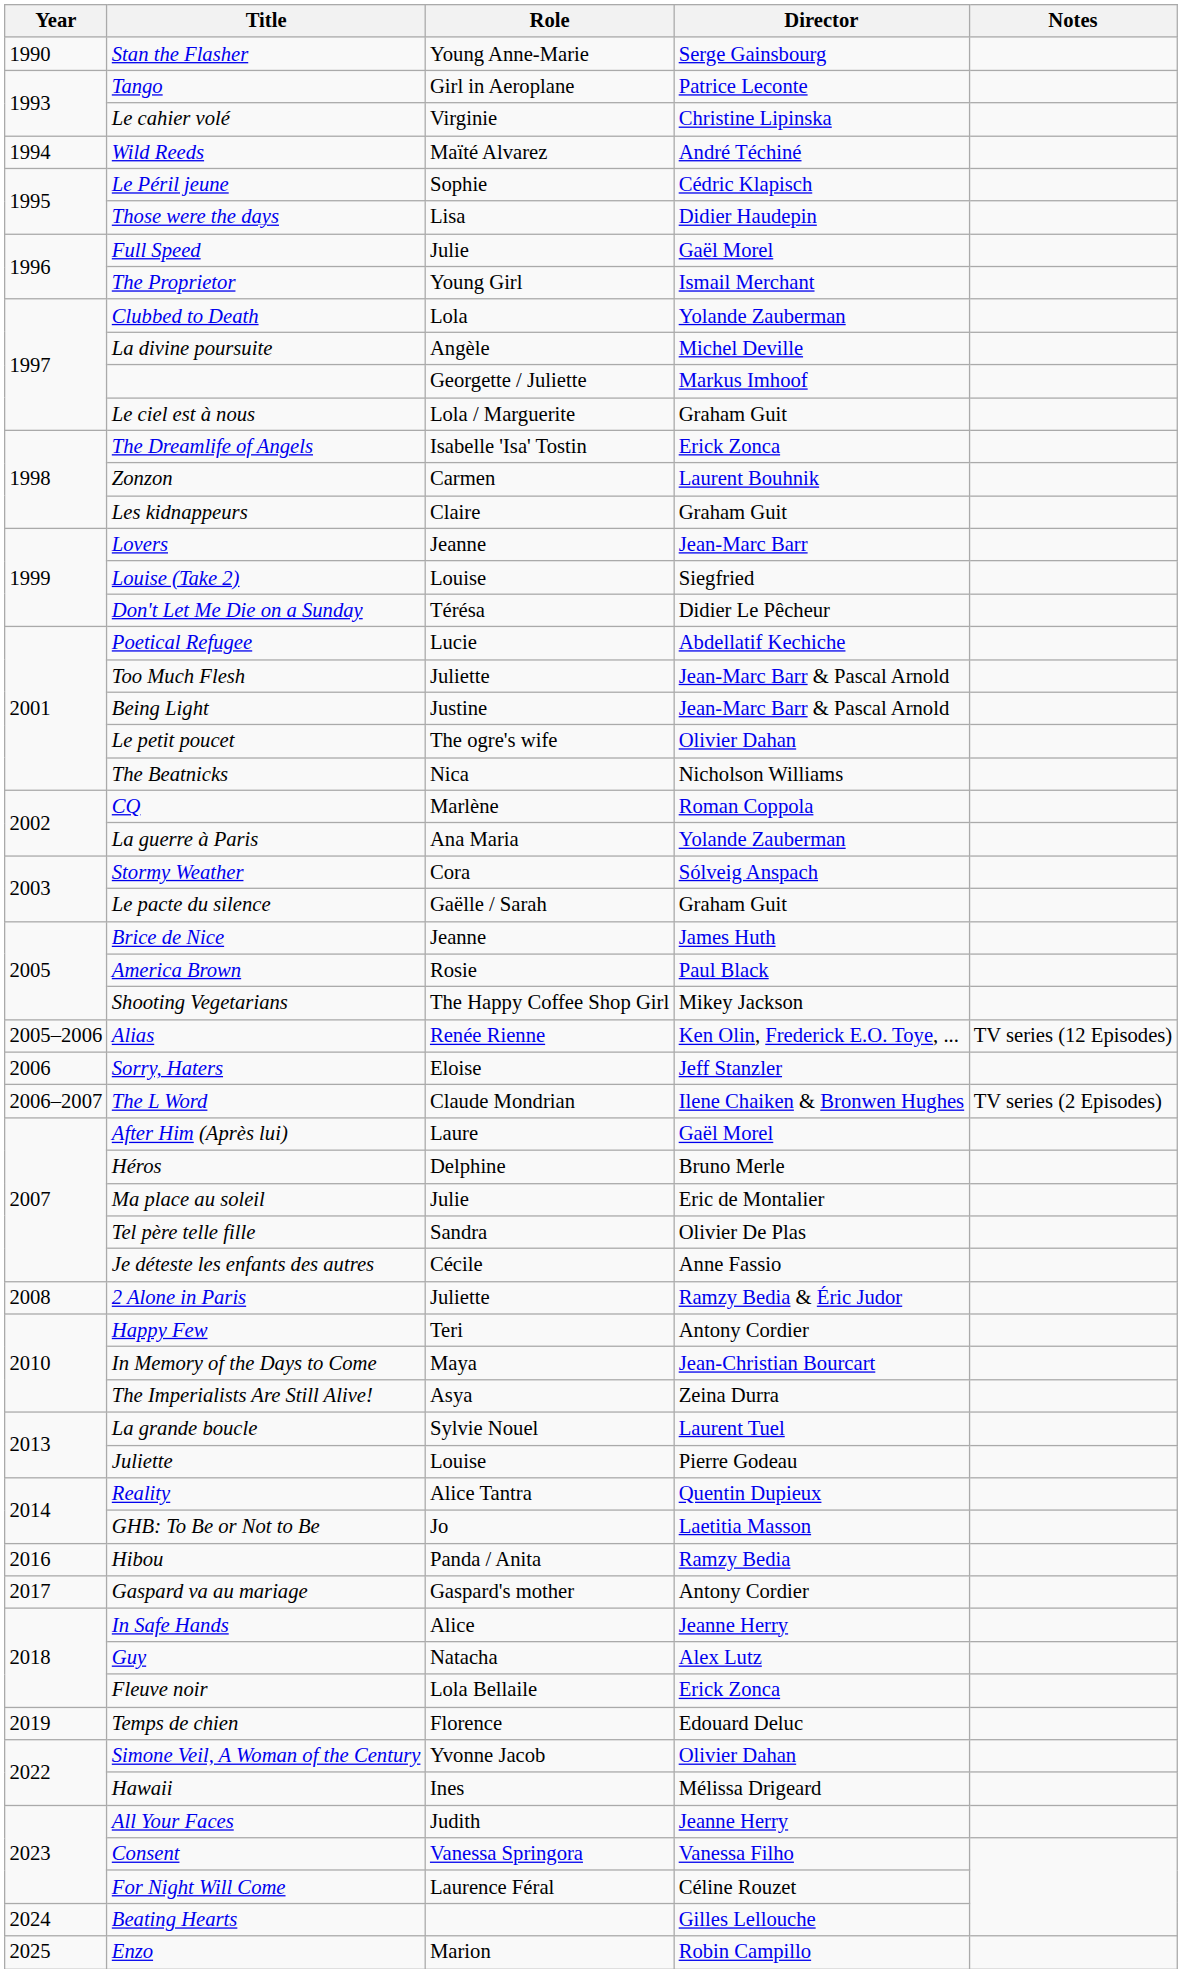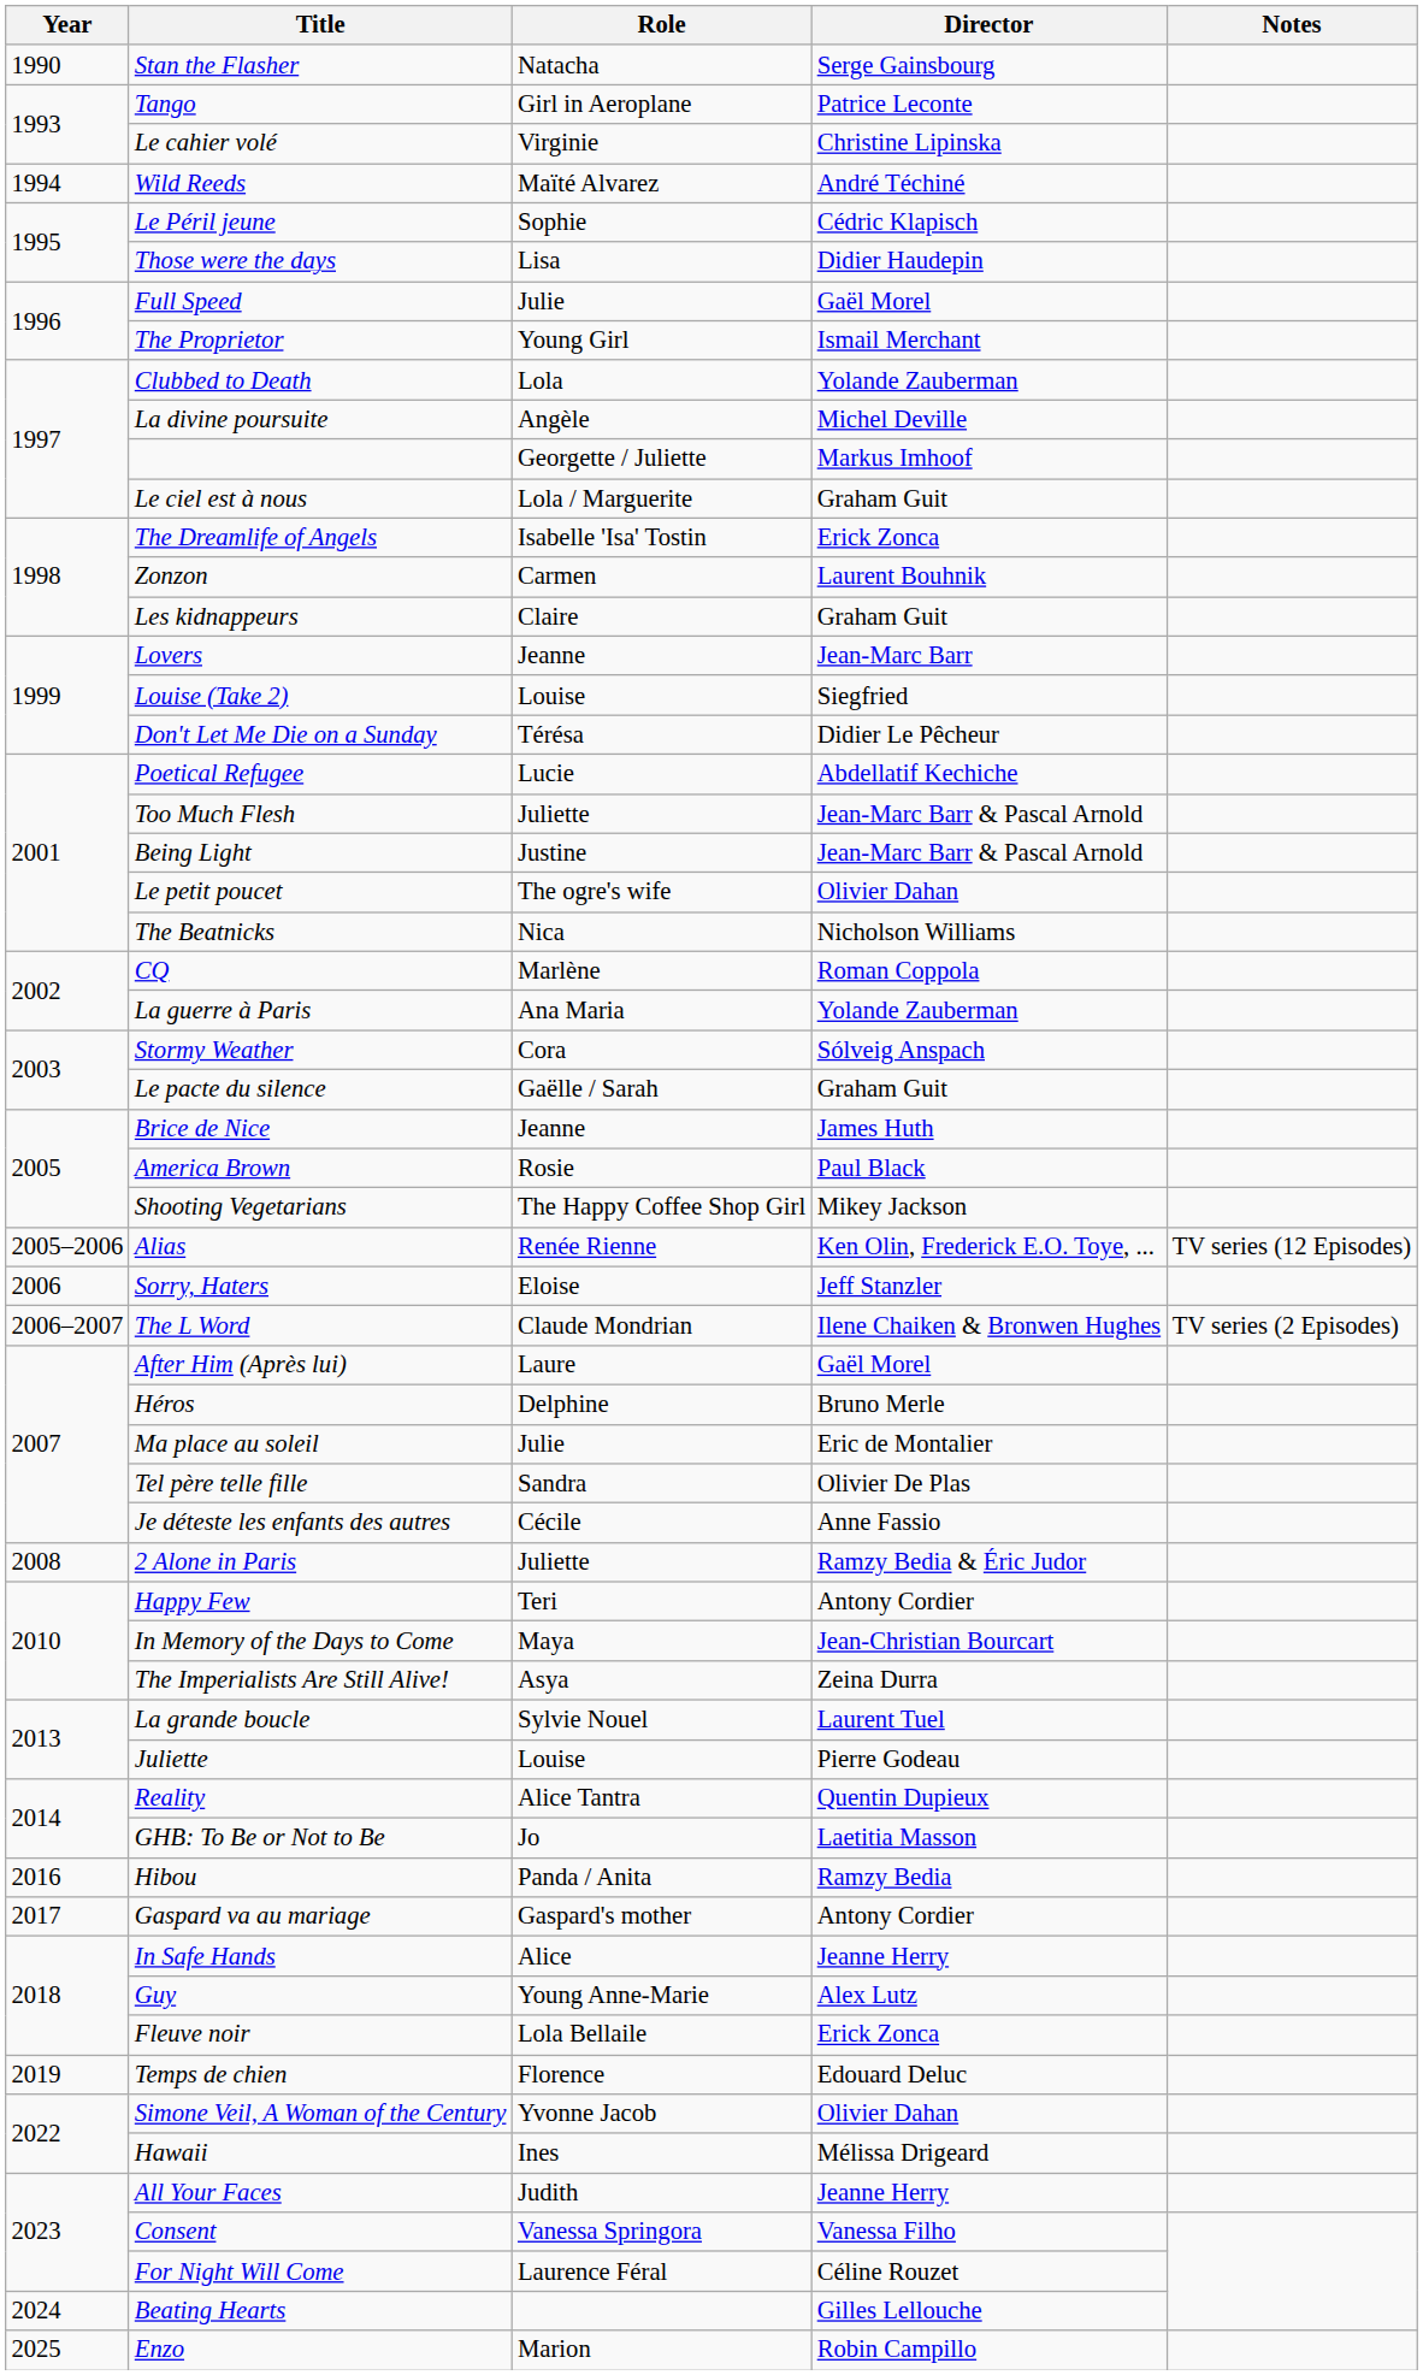 <table class="wikitable sortable">
 <tr>
 <th>Year</th>
 <th>Title</th>
 <th>Role</th>
 <th>Director</th>
 <th>Notes</th>
 </tr>
 <tr>
 <td>1990</td>
 <td><em><a href='#'>Stan the Flasher</a></em></td>
-<td>Young Anne-Marie</td>
+<td>Natacha</td>
 <td><a href='#'>Serge Gainsbourg</a></td>
 <td></td>
 </tr>
 <tr>
 <td rowspan=2>1993</td>
 <td><em><a href='#'>Tango</a></em></td>
 <td>Girl in Aeroplane</td>
 <td><a href='#'>Patrice Leconte</a></td>
 <td></td>
 </tr>
 <tr>
 <td><em>Le cahier volé</em></td>
 <td>Virginie</td>
 <td><a href='#'>Christine Lipinska</a></td>
 <td></td>
 </tr>
 <tr>
 <td>1994</td>
 <td><em><a href='#'>Wild Reeds</a></em></td>
 <td>Maïté Alvarez</td>
 <td><a href='#'>André Téchiné</a></td>
 <td></td>
 </tr>
 <tr>
 <td rowspan=2>1995</td>
 <td><em><a href='#'>Le Péril jeune</a></em></td>
 <td>Sophie</td>
 <td><a href='#'>Cédric Klapisch</a></td>
 <td></td>
 </tr>
 <tr>
 <td><em><a href='#'>Those were the days</a></em></td>
 <td>Lisa</td>
 <td><a href='#'>Didier Haudepin</a></td>
 <td></td>
 </tr>
 <tr>
 <td rowspan=2>1996</td>
 <td><em><a href='#'>Full Speed</a></em></td>
 <td>Julie</td>
 <td><a href='#'>Gaël Morel</a></td>
 <td></td>
 </tr>
 <tr>
 <td><em><a href='#'>The Proprietor</a></em></td>
 <td>Young Girl</td>
 <td><a href='#'>Ismail Merchant</a></td>
 <td></td>
 </tr>
 <tr>
 <td rowspan=4>1997</td>
 <td><em><a href='#'>Clubbed to Death</a></em></td>
 <td>Lola</td>
 <td><a href='#'>Yolande Zauberman</a></td>
 <td></td>
 </tr>
 <tr>
 <td><em>La divine poursuite</em></td>
 <td>Angèle</td>
 <td><a href='#'>Michel Deville</a></td>
 <td></td>
 </tr>
 <tr>
 <td><em></em></td>
 <td>Georgette / Juliette</td>
 <td><a href='#'>Markus Imhoof</a></td>
 <td></td>
 </tr>
 <tr>
 <td><em>Le ciel est à nous</em></td>
 <td>Lola / Marguerite</td>
 <td>Graham Guit</td>
 <td></td>
 </tr>
 <tr>
 <td rowspan=3>1998</td>
 <td><em><a href='#'>The Dreamlife of Angels</a></em></td>
 <td>Isabelle 'Isa' Tostin</td>
 <td><a href='#'>Erick Zonca</a></td>
 <td></td>
 </tr>
 <tr>
 <td><em>Zonzon</em></td>
 <td>Carmen</td>
 <td><a href='#'>Laurent Bouhnik</a></td>
 <td></td>
 </tr>
 <tr>
 <td><em>Les kidnappeurs</em></td>
 <td>Claire</td>
 <td>Graham Guit</td>
 <td></td>
 </tr>
 <tr>
 <td rowspan=3>1999</td>
 <td><em><a href='#'>Lovers</a></em></td>
 <td>Jeanne</td>
 <td><a href='#'>Jean-Marc Barr</a></td>
 <td></td>
 </tr>
 <tr>
 <td><em><a href='#'>Louise (Take 2)</a></em></td>
 <td>Louise</td>
 <td>Siegfried</td>
 <td></td>
 </tr>
 <tr>
 <td><em><a href='#'>Don't Let Me Die on a Sunday</a></em></td>
 <td>Térésa</td>
 <td>Didier Le Pêcheur</td>
 <td></td>
 </tr>
 <tr>
 <td rowspan=5>2001</td>
 <td><em><a href='#'>Poetical Refugee</a></em></td>
 <td>Lucie</td>
 <td><a href='#'>Abdellatif Kechiche</a></td>
 <td></td>
 </tr>
 <tr>
 <td><em>Too Much Flesh</em></td>
 <td>Juliette</td>
 <td><a href='#'>Jean-Marc Barr</a> & Pascal Arnold</td>
 <td></td>
 </tr>
 <tr>
 <td><em>Being Light</em></td>
 <td>Justine</td>
 <td><a href='#'>Jean-Marc Barr</a> & Pascal Arnold</td>
 <td></td>
 </tr>
 <tr>
 <td><em>Le petit poucet</em></td>
 <td>The ogre's wife</td>
 <td><a href='#'>Olivier Dahan</a></td>
 <td></td>
 </tr>
 <tr>
 <td><em>The Beatnicks</em></td>
 <td>Nica</td>
 <td>Nicholson Williams</td>
 <td></td>
 </tr>
 <tr>
 <td rowspan=2>2002</td>
 <td><em><a href='#'>CQ</a></em></td>
 <td>Marlène</td>
 <td><a href='#'>Roman Coppola</a></td>
 <td></td>
 </tr>
 <tr>
 <td><em>La guerre à Paris</em></td>
 <td>Ana Maria</td>
 <td><a href='#'>Yolande Zauberman</a></td>
 <td></td>
 </tr>
 <tr>
 <td rowspan=2>2003</td>
 <td><em><a href='#'>Stormy Weather</a></em></td>
 <td>Cora</td>
 <td><a href='#'>Sólveig Anspach</a></td>
 <td></td>
 </tr>
 <tr>
 <td><em>Le pacte du silence</em></td>
 <td>Gaëlle / Sarah</td>
 <td>Graham Guit</td>
 <td></td>
 </tr>
 <tr>
 <td rowspan=3>2005</td>
 <td><em><a href='#'>Brice de Nice</a></em></td>
 <td>Jeanne</td>
 <td><a href='#'>James Huth</a></td>
 <td></td>
 </tr>
 <tr>
 <td><em><a href='#'>America Brown</a></em></td>
 <td>Rosie</td>
 <td><a href='#'>Paul Black</a></td>
 <td></td>
 </tr>
 <tr>
 <td><em>Shooting Vegetarians</em></td>
 <td>The Happy Coffee Shop Girl</td>
 <td>Mikey Jackson</td>
 <td></td>
 </tr>
 <tr>
 <td>2005–2006</td>
 <td><em><a href='#'>Alias</a></em></td>
 <td><a href='#'>Renée Rienne</a></td>
 <td><a href='#'>Ken Olin</a>, <a href='#'>Frederick E.O. Toye</a>, ...</td>
 <td>TV series (12 Episodes)</td>
 </tr>
 <tr>
 <td>2006</td>
 <td><em><a href='#'>Sorry, Haters</a></em></td>
 <td>Eloise</td>
 <td><a href='#'>Jeff Stanzler</a></td>
 <td></td>
 </tr>
 <tr>
 <td>2006–2007</td>
 <td><em><a href='#'>The L Word</a></em></td>
 <td>Claude Mondrian</td>
 <td><a href='#'>Ilene Chaiken</a> & <a href='#'>Bronwen Hughes</a></td>
 <td>TV series (2 Episodes)</td>
 </tr>
 <tr>
 <td rowspan=5>2007</td>
 <td><em><a href='#'>After Him</a> (Après lui)</em></td>
 <td>Laure</td>
 <td><a href='#'>Gaël Morel</a></td>
 <td></td>
 </tr>
 <tr>
 <td><em>Héros</em></td>
 <td>Delphine</td>
 <td>Bruno Merle</td>
 <td></td>
 </tr>
 <tr>
 <td><em>Ma place au soleil</em></td>
 <td>Julie</td>
 <td>Eric de Montalier</td>
 <td></td>
 </tr>
 <tr>
 <td><em>Tel père telle fille</em></td>
 <td>Sandra</td>
 <td>Olivier De Plas</td>
 <td></td>
 </tr>
 <tr>
 <td><em>Je déteste les enfants des autres</em></td>
 <td>Cécile</td>
 <td>Anne Fassio</td>
 <td></td>
 </tr>
 <tr>
 <td>2008</td>
 <td><em><a href='#'>2 Alone in Paris</a></em></td>
 <td>Juliette</td>
 <td><a href='#'>Ramzy Bedia</a> & <a href='#'>Éric Judor</a></td>
 <td></td>
 </tr>
 <tr>
 <td rowspan=3>2010</td>
 <td><em><a href='#'>Happy Few</a></em></td>
 <td>Teri</td>
 <td>Antony Cordier</td>
 <td></td>
 </tr>
 <tr>
 <td><em>In Memory of the Days to Come</em></td>
 <td>Maya</td>
 <td><a href='#'>Jean-Christian Bourcart</a></td>
 <td></td>
 </tr>
 <tr>
 <td><em>The Imperialists Are Still Alive!</em></td>
 <td>Asya</td>
 <td>Zeina Durra</td>
 <td></td>
 </tr>
 <tr>
 <td rowspan=2>2013</td>
 <td><em>La grande boucle</em></td>
 <td>Sylvie Nouel</td>
 <td><a href='#'>Laurent Tuel</a></td>
 <td></td>
 </tr>
 <tr>
 <td><em>Juliette</em></td>
 <td>Louise</td>
 <td>Pierre Godeau</td>
 <td></td>
 </tr>
 <tr>
 <td rowspan=2>2014</td>
 <td><em><a href='#'>Reality</a></em></td>
 <td>Alice Tantra</td>
 <td><a href='#'>Quentin Dupieux</a></td>
 <td></td>
 </tr>
 <tr>
 <td><em>GHB: To Be or Not to Be</em></td>
 <td>Jo</td>
 <td><a href='#'>Laetitia Masson</a></td>
 <td></td>
 </tr>
 <tr>
 <td>2016</td>
 <td><em>Hibou</em></td>
 <td>Panda / Anita</td>
 <td><a href='#'>Ramzy Bedia</a></td>
 <td></td>
 </tr>
 <tr>
 <td>2017</td>
 <td><em>Gaspard va au mariage</em></td>
 <td>Gaspard's mother</td>
 <td>Antony Cordier</td>
 <td></td>
 </tr>
 <tr>
 <td rowspan=3>2018</td>
 <td><em><a href='#'>In Safe Hands</a></em></td>
 <td>Alice</td>
 <td><a href='#'>Jeanne Herry</a></td>
 <td></td>
 </tr>
 <tr>
 <td><em><a href='#'>Guy</a></em></td>
-<td>Natacha</td>
+<td>Young Anne-Marie</td>
 <td><a href='#'>Alex Lutz</a></td>
 <td></td>
 </tr>
 <tr>
 <td><em>Fleuve noir</em></td>
 <td>Lola Bellaile</td>
 <td><a href='#'>Erick Zonca</a></td>
 <td></td>
 </tr>
 <tr>
 <td>2019</td>
 <td><em>Temps de chien</em></td>
 <td>Florence</td>
 <td>Edouard Deluc</td>
 <td></td>
 </tr>
 <tr>
 <td rowspan=2>2022</td>
 <td><em><a href='#'>Simone Veil, A Woman of the Century</a></em></td>
 <td>Yvonne Jacob</td>
 <td><a href='#'>Olivier Dahan</a></td>
 <td></td>
 </tr>
 <tr>
 <td><em>Hawaii</em></td>
 <td>Ines</td>
 <td>Mélissa Drigeard</td>
 <td></td>
 </tr>
 <tr>
 <td rowspan=3>2023</td>
 <td><em><a href='#'>All Your Faces</a></em></td>
 <td>Judith</td>
 <td><a href='#'>Jeanne Herry</a></td>
 <td></td>
 </tr>
 <tr>
 <td><em><a href='#'>Consent</a></em></td>
 <td><a href='#'>Vanessa Springora</a></td>
 <td><a href='#'>Vanessa Filho</a></td>
 </tr>
 <tr>
 <td><em><a href='#'>For Night Will Come</a></em></td>
 <td>Laurence Féral</td>
 <td>Céline Rouzet</td>
 </tr>
 <tr>
 <td>2024</td>
 <td><em><a href='#'>Beating Hearts</a></em></td>
 <td></td>
 <td><a href='#'>Gilles Lellouche</a></td>
 </tr>
 <tr>
 <td>2025</td>
 <td><em><a href='#'>Enzo</a></em></td>
 <td>Marion</td>
 <td><a href='#'>Robin Campillo</a></td>
 <td></td>
 </tr>
 </table>
